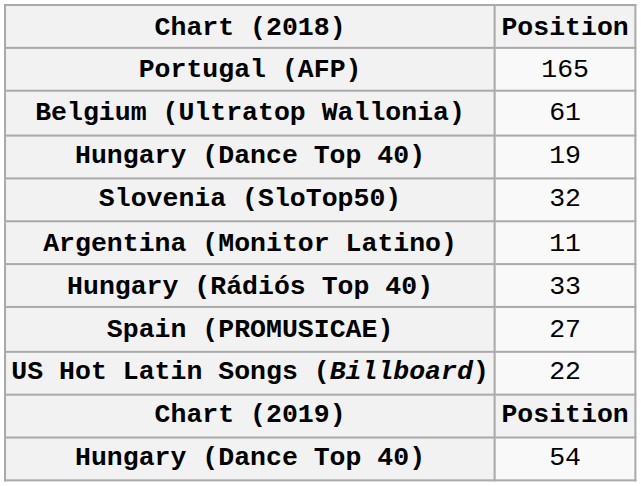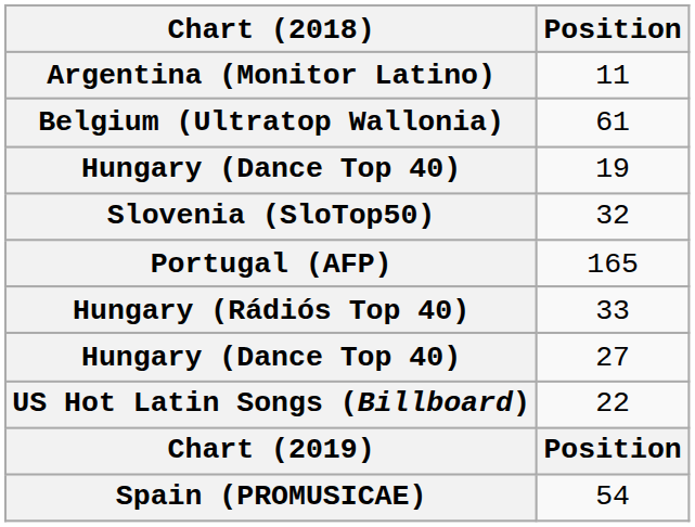 <table class="wikitable plainrowheaders sortable" style="text-align:center">
 <tr>
 <th scope="col">Chart (2018)</th>
 <th scope="col">Position</th>
 </tr>
 <tr>
-<th scope="row">Portugal (AFP)</th>
-<td>165</td>
+<th scope="row">Argentina (Monitor Latino)</th>
+<td>11</td>
 </tr>
 <tr>
 <th scope="row">Belgium (Ultratop Wallonia)</th>
 <td>61</td>
 </tr>
 <tr>
 <th scope="row">Hungary (Dance Top 40)</th>
 <td>19</td>
 </tr>
 <tr>
 <th scope="row">Slovenia (SloTop50)</th>
 <td>32</td>
 </tr>
 <tr>
-<th scope="row">Argentina (Monitor Latino)</th>
-<td>11</td>
+<th scope="row">Portugal (AFP)</th>
+<td>165</td>
 </tr>
 <tr>
 <th scope="row">Hungary (Rádiós Top 40)</th>
 <td>33</td>
 </tr>
 <tr>
-<th scope="row">Spain (PROMUSICAE)</th>
+<th scope="row">Hungary (Dance Top 40)</th>
 <td>27</td>
 </tr>
 <tr>
 <th scope="row">US Hot Latin Songs (<em>Billboard</em>)</th>
 <td>22</td>
 </tr>
 <tr>
 <th scope="col">Chart (2019)</th>
 <th scope="col">Position</th>
 </tr>
 <tr>
-<th scope="row">Hungary (Dance Top 40)</th>
+<th scope="row">Spain (PROMUSICAE)</th>
 <td>54</td>
 </tr>
 </table>
